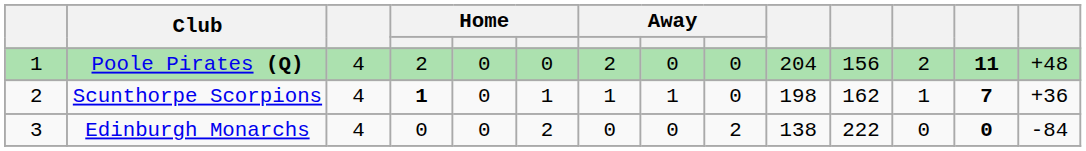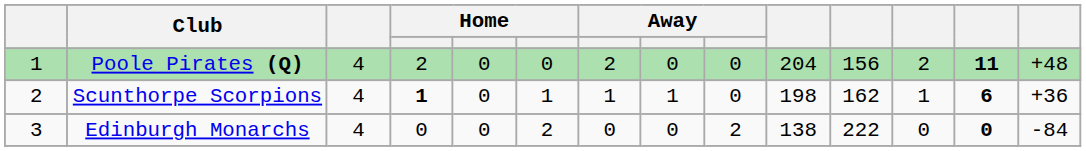 <table class="wikitable" style="text-align:center; font-size:85%">
 <tr>
 <th rowspan="2" style="width:28px;"></th>
 <th rowspan=2>Club</th>
 <th rowspan="2" style="width:28px;"></th>
 <th colspan=3>Home</th>
 <th colspan=3>Away</th>
 <th rowspan="2" style="width:28px;"></th>
 <th rowspan="2" style="width:28px;"></th>
 <th rowspan="2" style="width:28px;"></th>
 <th rowspan="2" style="width:28px;"></th>
 <th rowspan="2" style="width:28px;"></th>
 </tr>
 <tr>
 <th width=28></th>
 <th width=28></th>
 <th width=28></th>
 <th width=28></th>
 <th width=28></th>
 <th width=28></th>
 </tr>
 <tr style="background:#ACE1AF;">
 <td align="center">1</td>
 <td><a href='#'>Poole Pirates</a> <strong>(Q)</strong></td>
 <td align="center">4</td>
 <td align="center">2</td>
 <td align="center">0</td>
 <td align="center">0</td>
 <td align="center">2</td>
 <td align="center">0</td>
 <td align="center">0</td>
 <td align="center">204</td>
 <td align="center">156</td>
 <td align="center">2</td>
 <td align="center"><strong>11</strong></td>
 <td align="center">+48</td>
 </tr>
 <tr>
 <td align="center">2</td>
 <td><a href='#'>Scunthorpe Scorpions</a></td>
 <td align="center">4</td>
 <td align="center"><strong>1</strong></td>
 <td align="center">0</td>
 <td align="center">1</td>
 <td align="center">1</td>
 <td align="center">1</td>
 <td align="center">0</td>
 <td align="center">198</td>
 <td align="center">162</td>
 <td align="center">1</td>
-<td align="center"><strong>7</strong></td>
+<td align="center"><strong>6</strong></td>
 <td align="center">+36</td>
 </tr>
 <tr>
 <td align="center">3</td>
 <td><a href='#'>Edinburgh Monarchs</a></td>
 <td align="center">4</td>
 <td align="center">0</td>
 <td align="center">0</td>
 <td align="center">2</td>
 <td align="center">0</td>
 <td align="center">0</td>
 <td align="center">2</td>
 <td align="center">138</td>
 <td align="center">222</td>
 <td align="center">0</td>
 <td align="center"><strong>0</strong></td>
 <td align="center">-84</td>
 </tr>
 </table>
